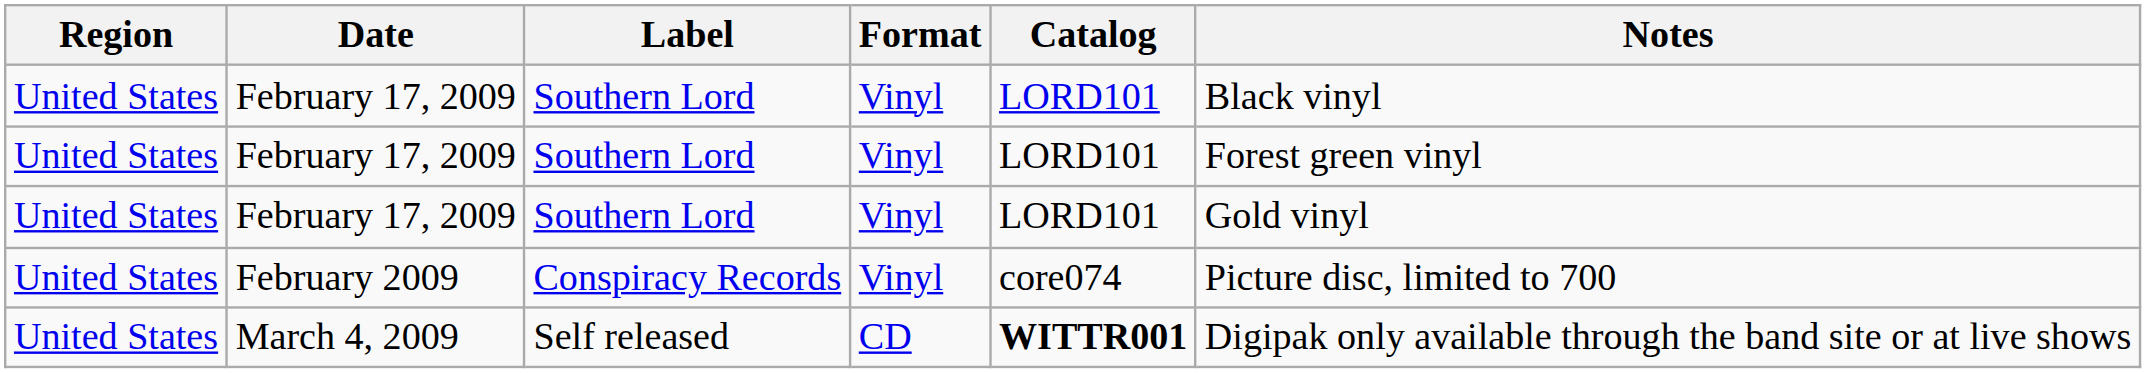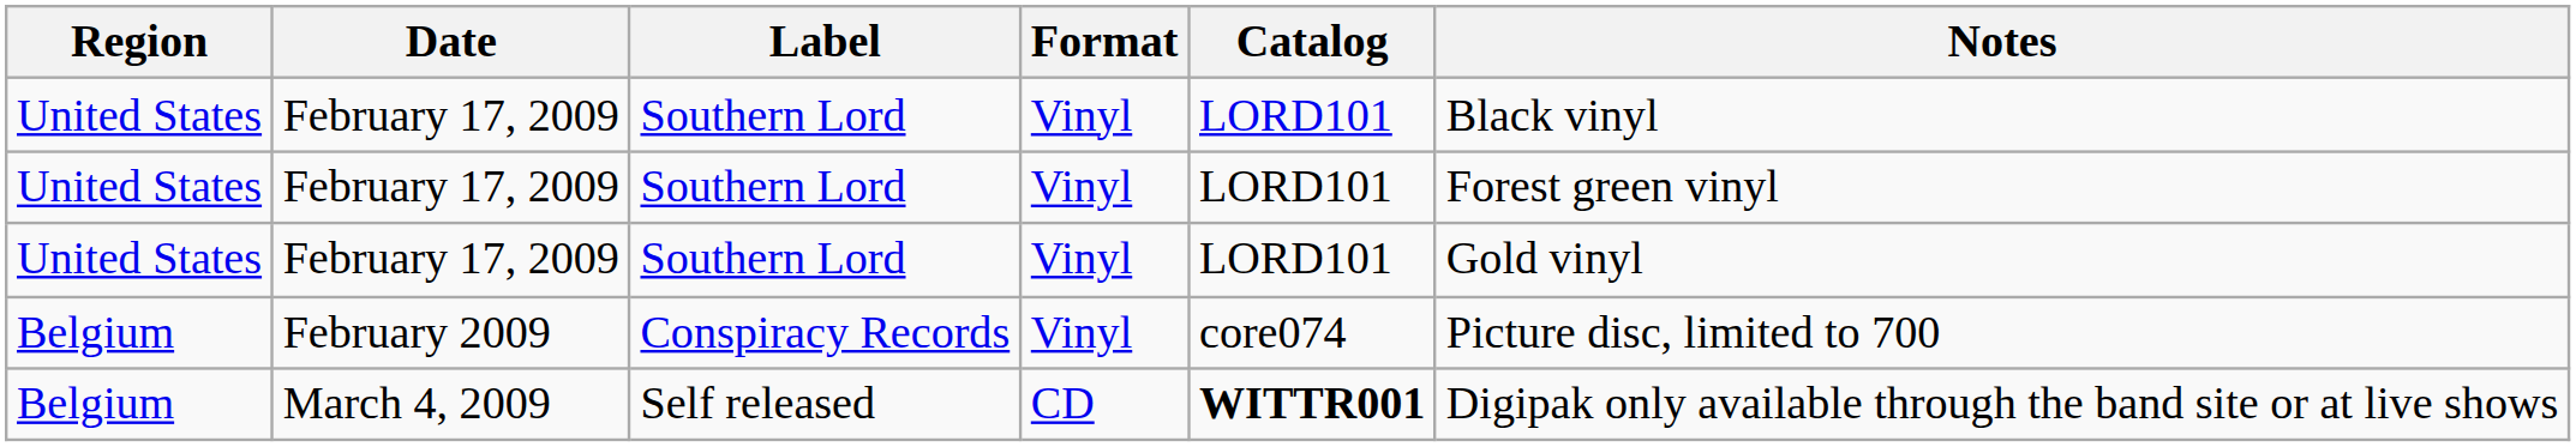 <table class="wikitable">
 <tr>
 <th>Region</th>
 <th>Date</th>
 <th>Label</th>
 <th>Format</th>
 <th>Catalog</th>
 <th>Notes</th>
 </tr>
 <tr>
 <td><a href='#'>United States</a></td>
 <td>February 17, 2009</td>
 <td><a href='#'>Southern Lord</a></td>
 <td><a href='#'>Vinyl</a></td>
 <td><a href='#'>LORD101</a></td>
 <td>Black vinyl</td>
 </tr>
 <tr>
 <td><a href='#'>United States</a></td>
 <td>February 17, 2009</td>
 <td><a href='#'>Southern Lord</a></td>
 <td><a href='#'>Vinyl</a></td>
 <td>LORD101</td>
 <td>Forest green vinyl</td>
 </tr>
 <tr>
 <td><a href='#'>United States</a></td>
 <td>February 17, 2009</td>
 <td><a href='#'>Southern Lord</a></td>
 <td><a href='#'>Vinyl</a></td>
 <td>LORD101</td>
 <td>Gold vinyl</td>
 </tr>
 <tr>
-<td><a href='#'>United States</a></td>
+<td><a href='#'>Belgium</a></td>
 <td>February 2009</td>
 <td><a href='#'>Conspiracy Records</a></td>
 <td><a href='#'>Vinyl</a></td>
 <td>core074</td>
 <td>Picture disc, limited to 700</td>
 </tr>
 <tr>
-<td><a href='#'>United States</a></td>
+<td><a href='#'>Belgium</a></td>
 <td>March 4, 2009</td>
 <td>Self released</td>
 <td><a href='#'>CD</a></td>
 <td><strong>WITTR001</strong></td>
 <td>Digipak only available through the band site or at live shows</td>
 </tr>
 </table>
